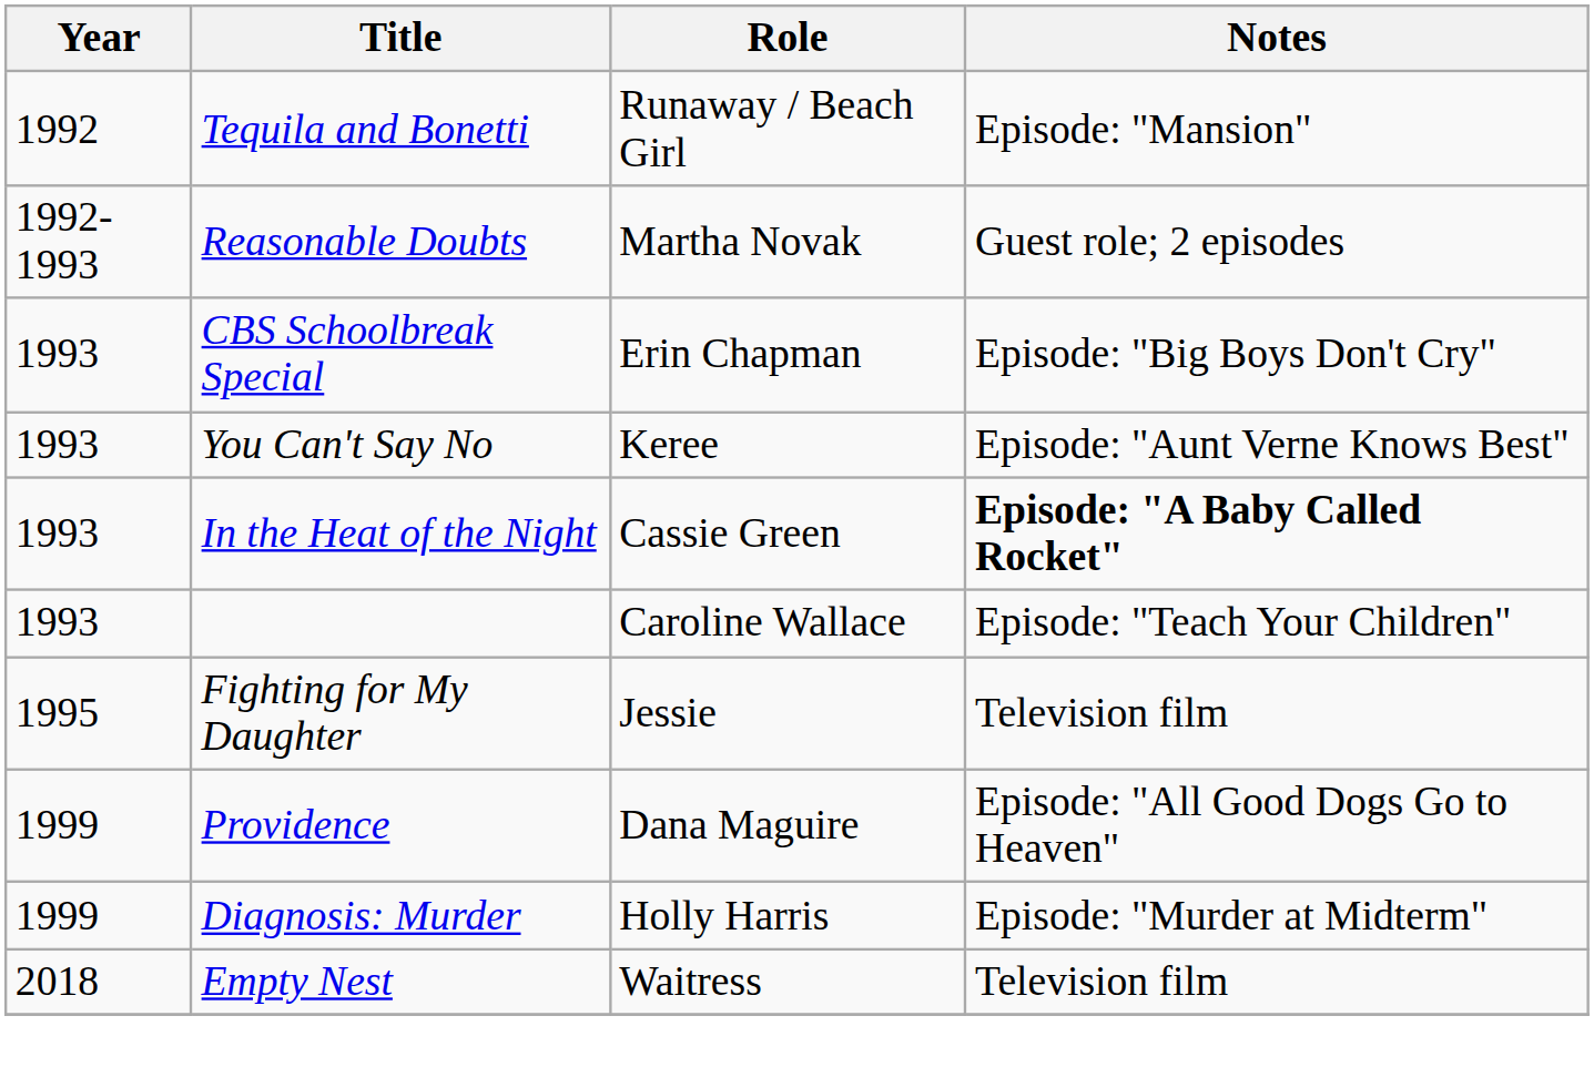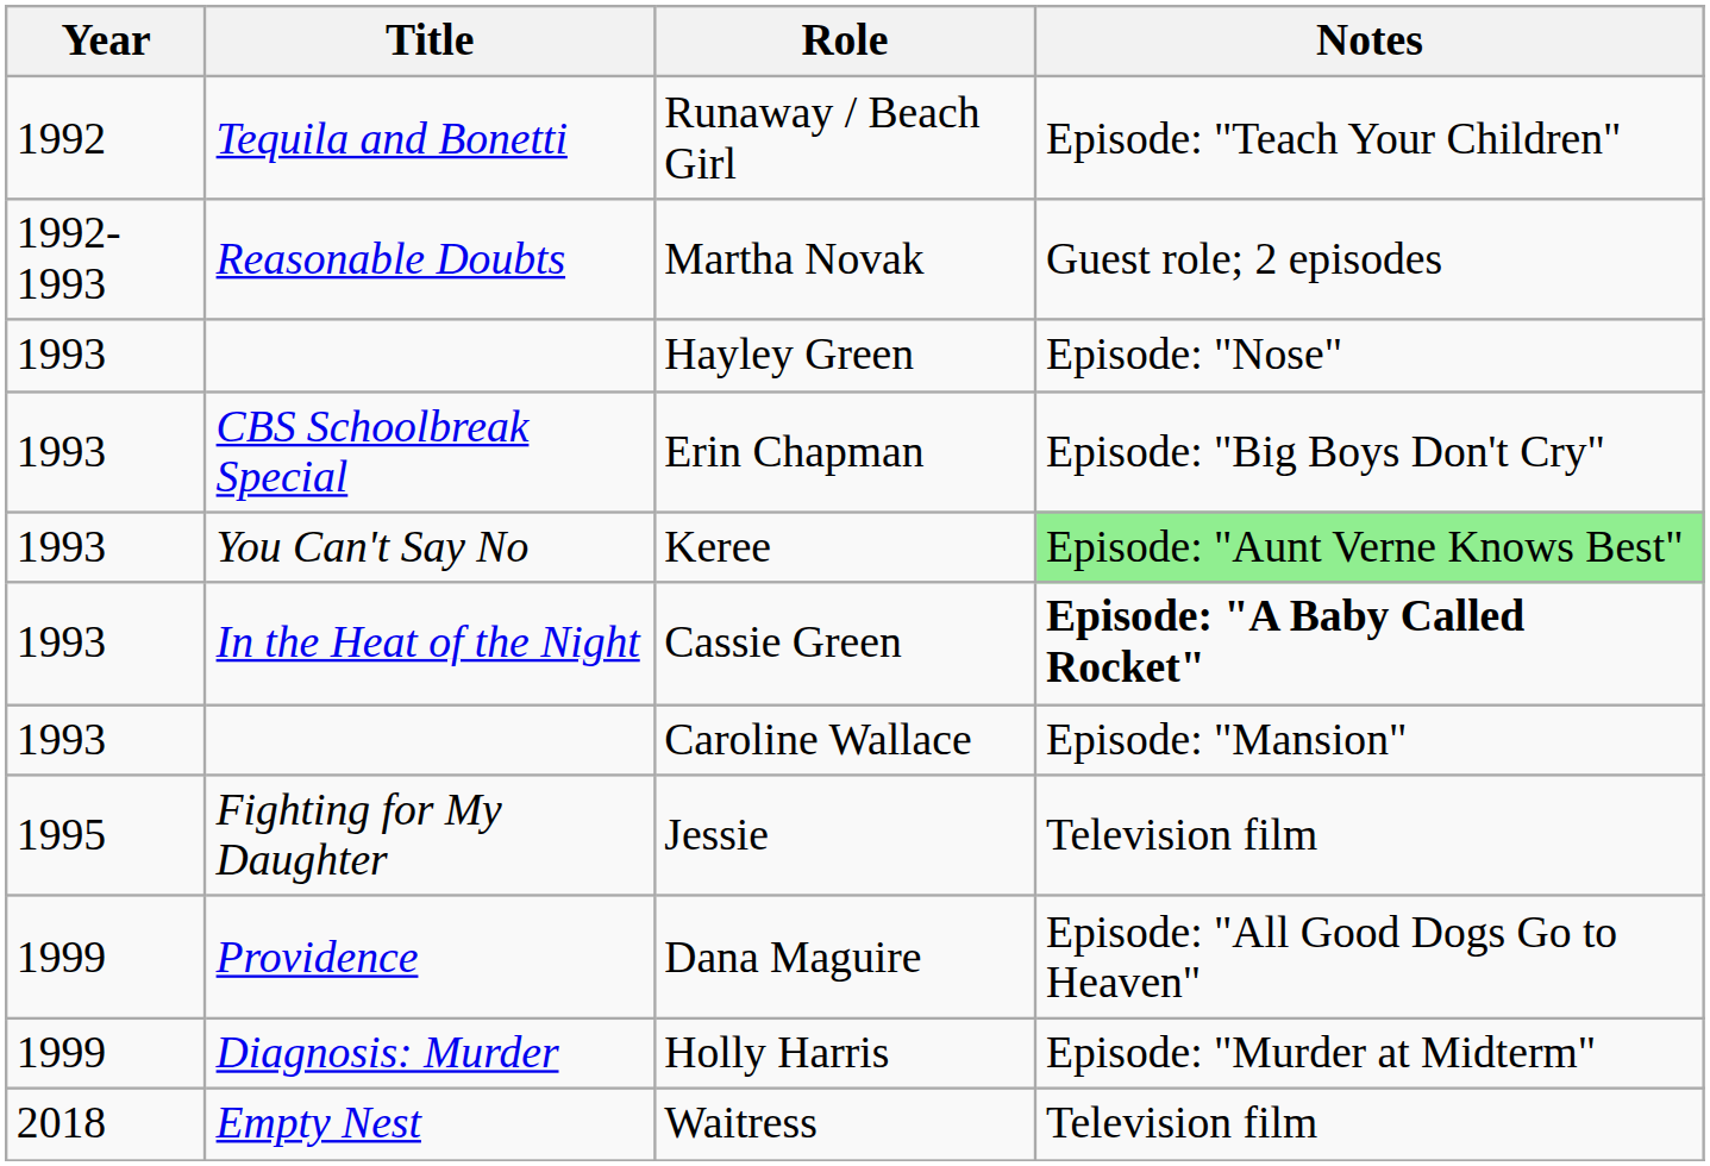 <table class="wikitable sortable">
 <tr>
 <th>Year</th>
 <th>Title</th>
 <th>Role</th>
 <th class="unsortable">Notes</th>
 </tr>
 <tr>
 <td>1992</td>
 <td><em><a href='#'>Tequila and Bonetti</a></em></td>
 <td>Runaway / Beach Girl</td>
-<td>Episode: "Mansion"</td>
+<td>Episode: "Teach Your Children"</td>
 </tr>
 <tr>
 <td>1992-1993</td>
 <td><em><a href='#'>Reasonable Doubts</a></em></td>
 <td>Martha Novak</td>
 <td>Guest role; 2 episodes</td>
+</tr>
+<tr>
+<td>1993</td>
+<td><em></em></td>
+<td>Hayley Green</td>
+<td>Episode: "Nose"</td>
 </tr>
 <tr>
 <td>1993</td>
 <td><em><a href='#'>CBS Schoolbreak Special</a></em></td>
 <td>Erin Chapman</td>
 <td>Episode: "Big Boys Don't Cry"</td>
 </tr>
 <tr>
 <td>1993</td>
 <td><em>You Can't Say No</em></td>
 <td>Keree</td>
-<td>Episode: "Aunt Verne Knows Best"</td>
+<td style="background: lightgreen;">Episode: "Aunt Verne Knows Best"</td>
 </tr>
 <tr>
 <td>1993</td>
 <td><em><a href='#'>In the Heat of the Night</a></em></td>
 <td>Cassie Green</td>
 <td><strong>Episode: "A Baby Called Rocket"</strong></td>
 </tr>
 <tr>
 <td>1993</td>
 <td><em></em></td>
 <td>Caroline Wallace</td>
-<td>Episode: "Teach Your Children"</td>
+<td>Episode: "Mansion"</td>
 </tr>
 <tr>
 <td>1995</td>
 <td><em>Fighting for My Daughter</em></td>
 <td>Jessie</td>
 <td>Television film</td>
 </tr>
 <tr>
 <td>1999</td>
 <td><em><a href='#'>Providence</a></em></td>
 <td>Dana Maguire</td>
 <td>Episode: "All Good Dogs Go to Heaven"</td>
 </tr>
 <tr>
 <td>1999</td>
 <td><em><a href='#'>Diagnosis: Murder</a></em></td>
 <td>Holly Harris</td>
 <td>Episode: "Murder at Midterm"</td>
 </tr>
 <tr>
 <td>2018</td>
 <td><em><a href='#'>Empty Nest</a></em></td>
 <td>Waitress</td>
 <td>Television film</td>
 </tr>
 <tr>
 </tr>
 </table>
